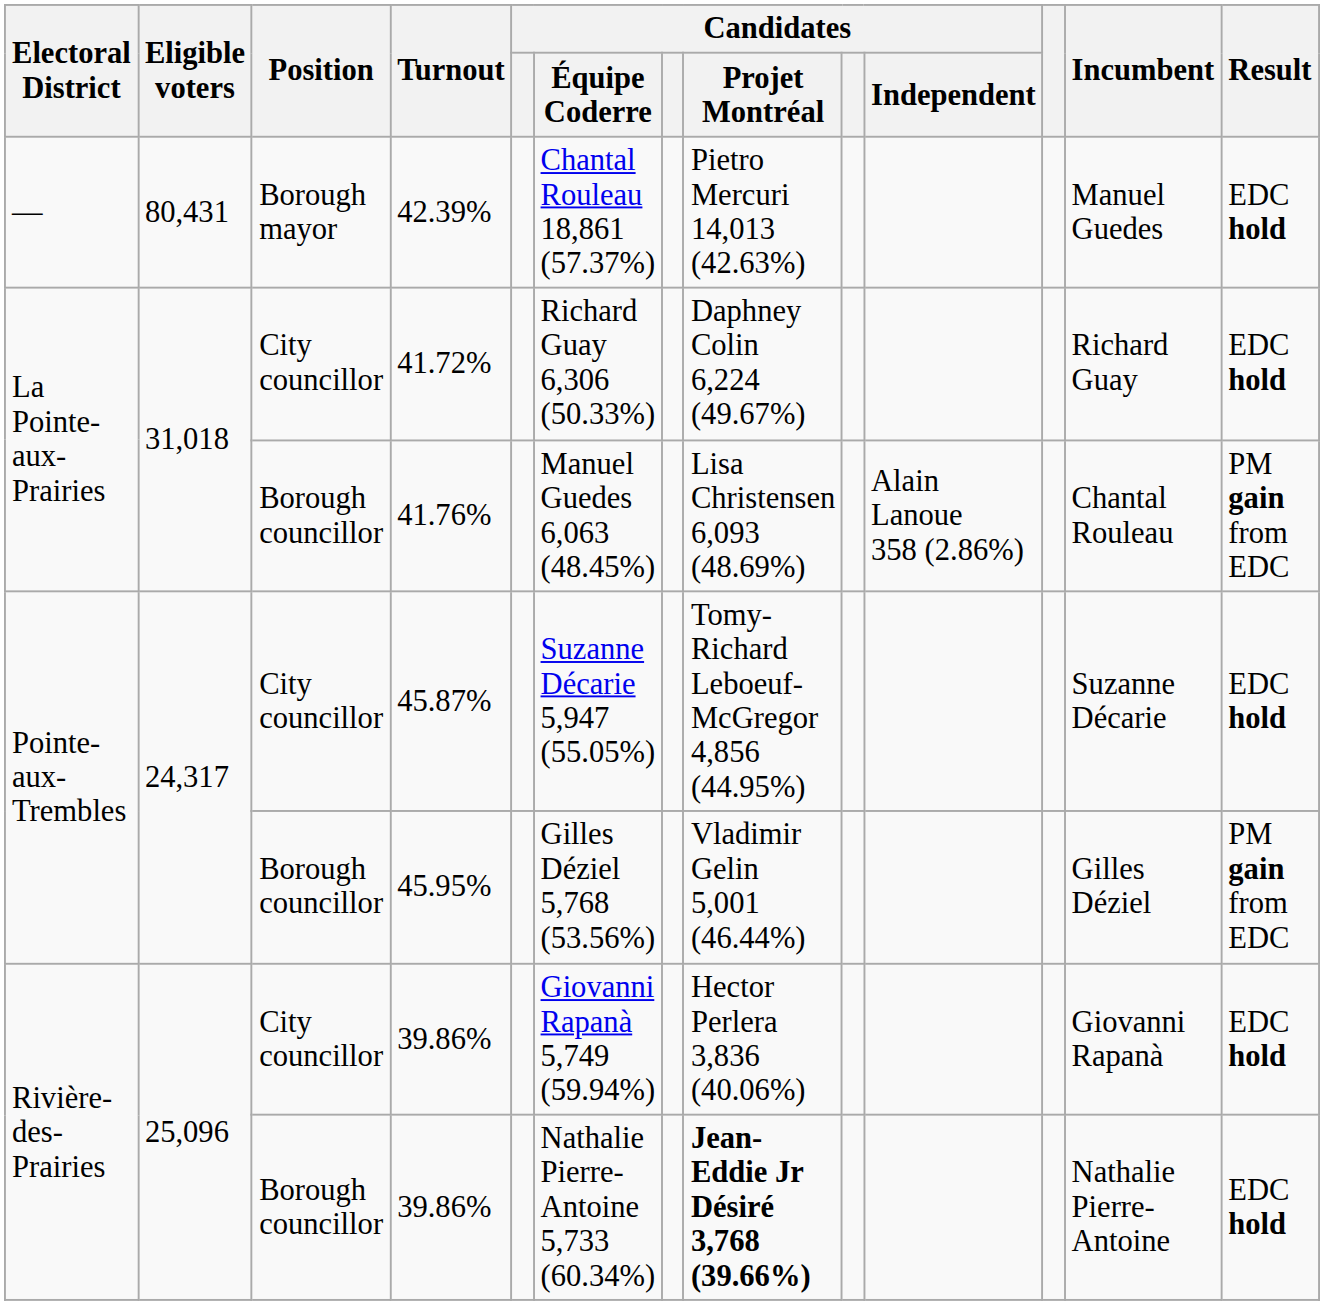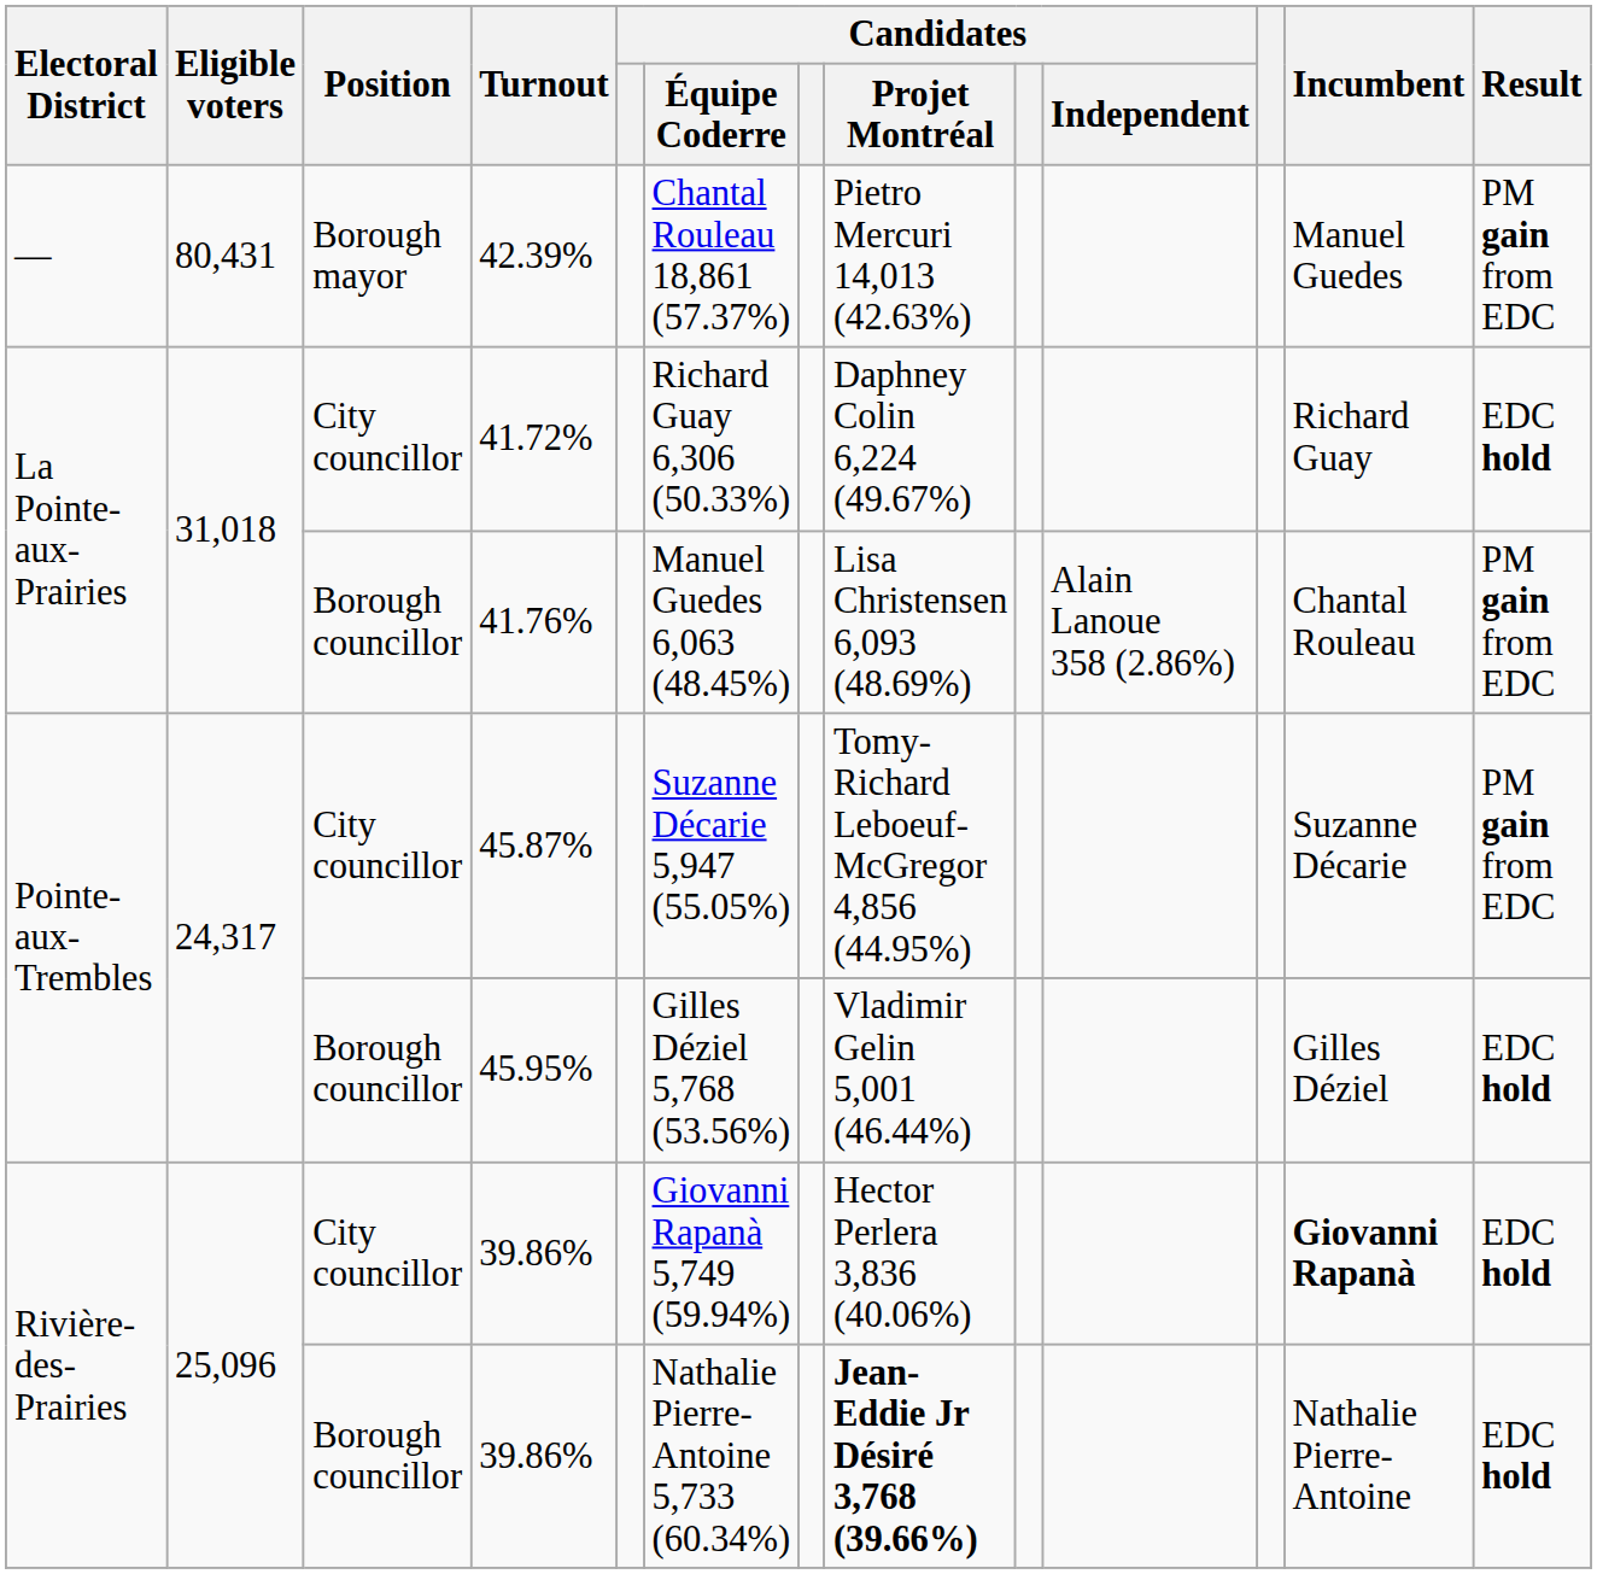 <table class="wikitable" width="100%">
 <tr>
 <th width=10% rowspan=2>Electoral District</th>
 <th width=6% rowspan=2>Eligible voters</th>
 <th width=8% rowspan=2>Position</th>
 <th width=6% rowspan=2>Turnout</th>
 <th colspan=6>Candidates</th>
 <th width=1% rowspan=2> </th>
 <th width=10% rowspan=2>Incumbent</th>
 <th width=9% rowspan=2>Result</th>
 </tr>
 <tr>
 <th width=1% > </th>
 <th width=9.4% >Équipe Coderre</th>
 <th width=1% > </th>
 <th width=9.4% ><span>Projet Montréal</span></th>
 <th width=1% > </th>
 <th width=9.4% >Independent</th>
 </tr>
 <tr>
 <td>—</td>
 <td>80,431</td>
 <td>Borough mayor</td>
 <td>42.39%</td>
 <td> </td>
 <td><a href='#'>Chantal Rouleau</a> <br> 18,861 (57.37%)</td>
 <td></td>
 <td>Pietro Mercuri <br> 14,013 (42.63%)</td>
 <td></td>
 <td></td>
 <td> </td>
 <td>Manuel Guedes</td>
-<td>EDC <strong>hold</strong></td>
+<td>PM <strong>gain</strong> from EDC</td>
 </tr>
 <tr>
 <td rowspan=2>La Pointe-aux-Prairies</td>
 <td rowspan=2>31,018</td>
 <td>City councillor</td>
 <td>41.72%</td>
 <td> </td>
 <td>Richard Guay  <br> 6,306 (50.33%)</td>
 <td></td>
 <td>Daphney Colin <br> 6,224 (49.67%)</td>
 <td></td>
 <td></td>
 <td> </td>
 <td>Richard Guay</td>
 <td>EDC <strong>hold</strong></td>
 </tr>
 <tr>
 <td>Borough councillor</td>
 <td>41.76%</td>
 <td></td>
 <td>Manuel Guedes <br> 6,063 (48.45%)</td>
 <td> </td>
 <td>Lisa Christensen <br> 6,093 (48.69%)</td>
 <td></td>
 <td>Alain Lanoue <br> 358 (2.86%)</td>
 <td> </td>
 <td>Chantal Rouleau</td>
 <td>PM <strong>gain</strong> from EDC</td>
 </tr>
 <tr>
 <td rowspan=2>Pointe-aux-Trembles</td>
 <td rowspan=2>24,317</td>
 <td>City councillor</td>
 <td>45.87%</td>
 <td> </td>
 <td><a href='#'>Suzanne Décarie</a> <br> 5,947 (55.05%)</td>
 <td></td>
 <td>Tomy-Richard Leboeuf-McGregor <br> 4,856 (44.95%)</td>
 <td></td>
 <td></td>
 <td> </td>
 <td>Suzanne Décarie</td>
-<td>EDC <strong>hold</strong></td>
+<td>PM <strong>gain</strong> from EDC</td>
 </tr>
 <tr>
 <td>Borough councillor</td>
 <td>45.95%</td>
 <td> </td>
 <td>Gilles Déziel <br> 5,768 (53.56%)</td>
 <td></td>
 <td>Vladimir Gelin <br> 5,001 (46.44%)</td>
 <td></td>
 <td></td>
 <td> </td>
 <td>Gilles Déziel</td>
-<td>PM <strong>gain</strong> from EDC</td>
+<td>EDC <strong>hold</strong></td>
 </tr>
 <tr>
 <td rowspan=2>Rivière-des-Prairies</td>
 <td rowspan=2>25,096</td>
 <td>City councillor</td>
 <td>39.86%</td>
 <td> </td>
 <td><a href='#'>Giovanni Rapanà</a> <br> 5,749 (59.94%)</td>
 <td></td>
 <td>Hector Perlera <br> 3,836 (40.06%)</td>
 <td></td>
 <td></td>
 <td> </td>
-<td>Giovanni Rapanà</td>
+<td><strong>Giovanni Rapanà</strong></td>
 <td>EDC <strong>hold</strong></td>
 </tr>
 <tr>
 <td>Borough councillor</td>
 <td>39.86%</td>
 <td> </td>
 <td>Nathalie Pierre-Antoine <br> 5,733 (60.34%)</td>
 <td></td>
 <td><strong>Jean-Eddie Jr Désiré <br> 3,768 (39.66%)</strong></td>
 <td></td>
 <td></td>
 <td> </td>
 <td>Nathalie Pierre-Antoine</td>
 <td>EDC <strong>hold</strong></td>
 </tr>
 </table>
